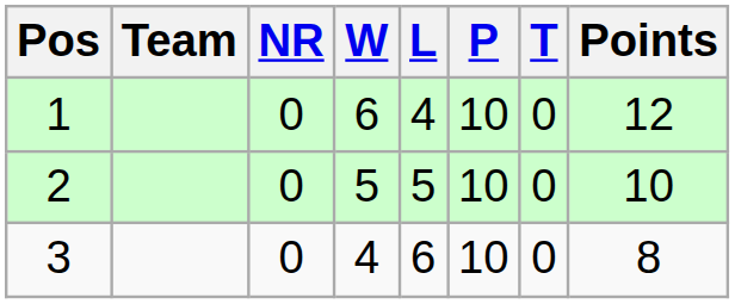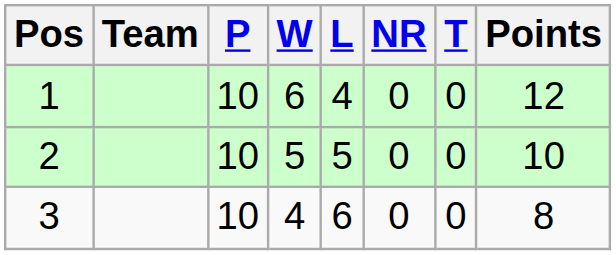 <table class="wikitable">
 <tr>
 <th>Pos</th>
 <th>Team</th>
-<th><a href='#'>NR</a></th>
+<th><a href='#'>P</a></th>
 <th><a href='#'>W</a></th>
 <th><a href='#'>L</a></th>
-<th><a href='#'>P</a></th>
+<th><a href='#'>NR</a></th>
 <th><a href='#'>T</a></th>
 <th>Points</th>
 </tr>
 <tr align="center" bgcolor="#ccffcc">
 <td>1</td>
 <td align="left"></td>
-<td>0</td>
+<td>10</td>
 <td>6</td>
 <td>4</td>
-<td>10</td>
+<td>0</td>
 <td>0</td>
 <td>12</td>
 </tr>
 <tr align="center" bgcolor="#ccffcc">
 <td>2</td>
 <td align="left"></td>
-<td>0</td>
+<td>10</td>
 <td>5</td>
 <td>5</td>
-<td>10</td>
+<td>0</td>
 <td>0</td>
 <td>10</td>
 </tr>
 <tr align="center">
 <td>3</td>
 <td align="left"></td>
-<td>0</td>
+<td>10</td>
 <td>4</td>
 <td>6</td>
-<td>10</td>
+<td>0</td>
 <td>0</td>
 <td>8</td>
 </tr>
 </table>
